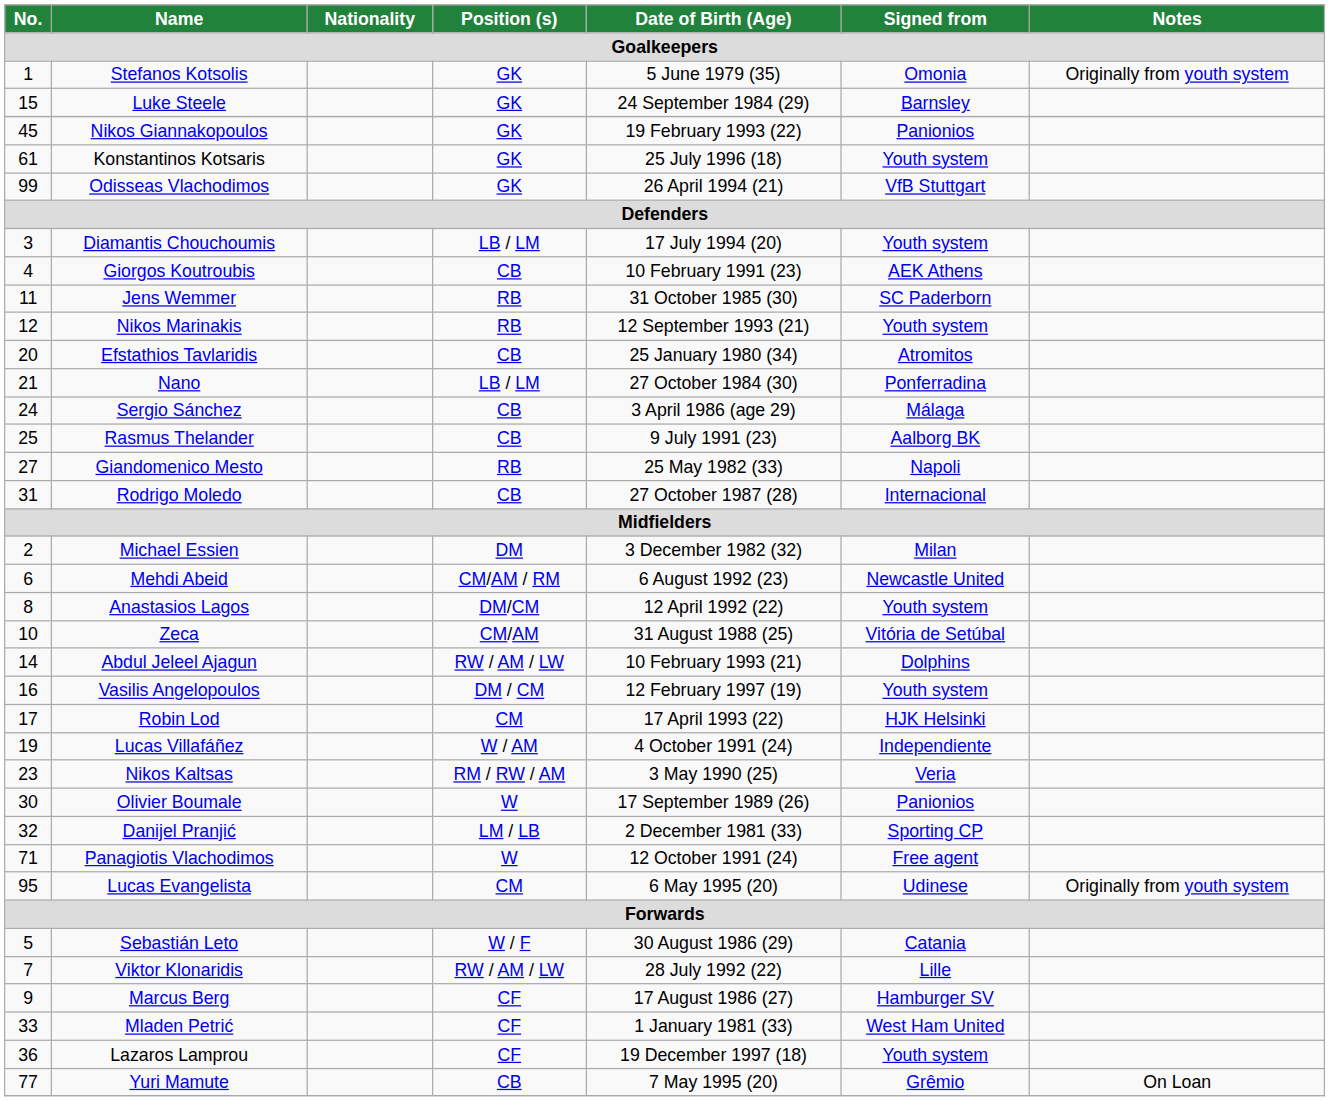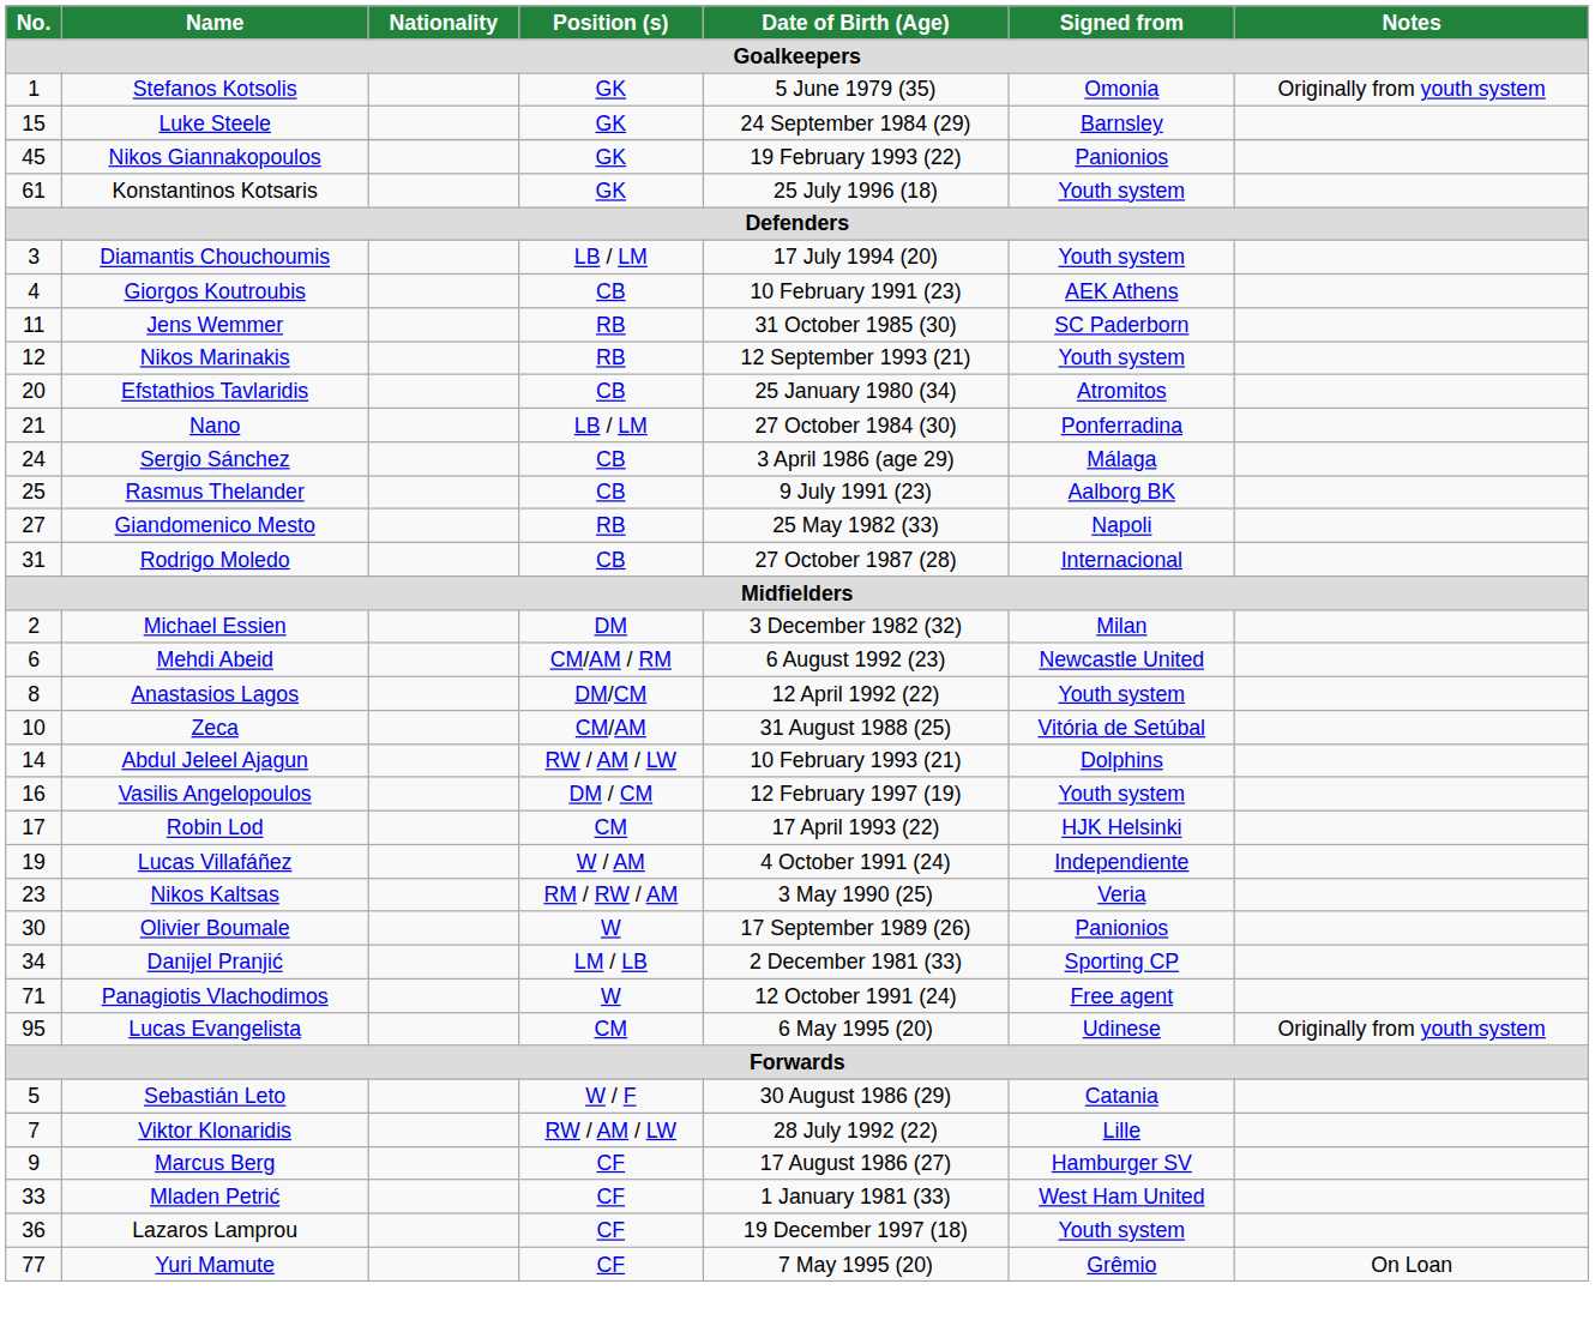 <table class="wikitable" style="text-align:center; font-size:90%; width:85%;">
 <tr>
 <th style="background:#21823b; color:white; text-align:center;">No.</th>
 <th style="background:#21823b; color:white; text-align:center;">Name</th>
 <th style="background:#21823b; color:white; text-align:center;">Nationality</th>
 <th style="background:#21823b; color:white; text-align:center;">Position (s)</th>
 <th style="background:#21823b; color:white; text-align:center;">Date of Birth (Age)</th>
 <th style="background:#21823b; color:white; text-align:center;">Signed from</th>
 <th style="background:#21823b; color:white; text-align:center;">Notes</th>
 </tr>
 <tr>
 <th colspan="7" style="background:#dcdcdc; text-align:center;">Goalkeepers</th>
 </tr>
 <tr>
 <td>1</td>
 <td><a href='#'>Stefanos Kotsolis</a></td>
 <td></td>
 <td><a href='#'>GK</a></td>
 <td>5 June 1979 (35)</td>
 <td> <a href='#'>Omonia</a></td>
 <td>Originally from <a href='#'>youth system</a></td>
 </tr>
 <tr>
 <td>15</td>
 <td><a href='#'>Luke Steele</a></td>
 <td></td>
 <td><a href='#'>GK</a></td>
 <td>24 September 1984 (29)</td>
 <td> <a href='#'>Barnsley</a></td>
 <td></td>
 </tr>
 <tr>
 </tr>
 <tr>
 <td>45</td>
 <td><a href='#'>Nikos Giannakopoulos</a></td>
 <td></td>
 <td><a href='#'>GK</a></td>
 <td>19 February 1993 (22)</td>
 <td> <a href='#'>Panionios</a></td>
 <td></td>
 </tr>
 <tr>
 <td>61</td>
 <td>Konstantinos Kotsaris</td>
 <td></td>
 <td><a href='#'>GK</a></td>
 <td>25 July 1996 (18)</td>
 <td><a href='#'>Youth system</a></td>
-<td></td>
-</tr>
-<tr>
-<td>99</td>
-<td><a href='#'>Odisseas Vlachodimos</a></td>
-<td></td>
-<td><a href='#'>GK</a></td>
-<td>26 April 1994 (21)</td>
-<td> <a href='#'>VfB Stuttgart</a></td>
 <td></td>
 </tr>
 <tr>
 <th colspan="7" style="background:#dcdcdc; text-align:center;">Defenders</th>
 </tr>
 <tr>
 <td>3</td>
 <td><a href='#'>Diamantis Chouchoumis</a></td>
 <td></td>
 <td><a href='#'>LB</a> / <a href='#'>LM</a></td>
 <td>17 July 1994 (20)</td>
 <td><a href='#'>Youth system</a></td>
 <td></td>
 </tr>
 <tr>
 <td>4</td>
 <td><a href='#'>Giorgos Koutroubis</a></td>
 <td></td>
 <td><a href='#'>CB</a></td>
 <td>10 February 1991 (23)</td>
 <td> <a href='#'>AEK Athens</a></td>
 <td></td>
 </tr>
 <tr>
 <td>11</td>
 <td><a href='#'>Jens Wemmer</a></td>
 <td></td>
 <td><a href='#'>RB</a></td>
 <td>31 October 1985 (30)</td>
 <td> <a href='#'>SC Paderborn</a></td>
 </tr>
 <tr>
 <td>12</td>
 <td><a href='#'>Nikos Marinakis</a></td>
 <td></td>
 <td><a href='#'>RB</a></td>
 <td>12 September 1993 (21)</td>
 <td><a href='#'>Youth system</a></td>
 <td></td>
 </tr>
 <tr>
 <td>20</td>
 <td><a href='#'>Efstathios Tavlaridis</a></td>
 <td></td>
 <td><a href='#'>CB</a></td>
 <td>25 January 1980 (34)</td>
 <td> <a href='#'>Atromitos</a></td>
 <td></td>
 </tr>
 <tr>
 <td>21</td>
 <td><a href='#'>Nano</a></td>
 <td></td>
 <td><a href='#'>LB</a> / <a href='#'>LM</a></td>
 <td>27 October 1984 (30)</td>
 <td> <a href='#'>Ponferradina</a></td>
 <td></td>
 </tr>
 <tr>
 <td>24</td>
 <td><a href='#'>Sergio Sánchez</a></td>
 <td></td>
 <td><a href='#'>CB</a></td>
 <td>3 April 1986 (age 29)</td>
 <td> <a href='#'>Málaga</a></td>
 <td></td>
 </tr>
 <tr>
 <td>25</td>
 <td><a href='#'>Rasmus Thelander</a></td>
 <td></td>
 <td><a href='#'>CB</a></td>
 <td>9 July 1991 (23)</td>
 <td> <a href='#'>Aalborg BK</a></td>
 <td></td>
 </tr>
 <tr>
 <td>27</td>
 <td><a href='#'>Giandomenico Mesto</a></td>
 <td></td>
 <td><a href='#'>RB</a></td>
 <td>25 May 1982 (33)</td>
 <td> <a href='#'>Napoli</a></td>
 <td></td>
 </tr>
 <tr>
 <td>31</td>
 <td><a href='#'>Rodrigo Moledo</a></td>
 <td></td>
 <td><a href='#'>CB</a></td>
 <td>27 October 1987 (28)</td>
 <td> <a href='#'>Internacional</a></td>
 <td></td>
 </tr>
 <tr>
 <th colspan="7" style="background:#dcdcdc; text-align:center;">Midfielders</th>
 </tr>
 <tr>
 <td>2</td>
 <td><a href='#'>Michael Essien</a></td>
 <td></td>
 <td><a href='#'>DM</a></td>
 <td>3 December 1982 (32)</td>
 <td> <a href='#'>Milan</a></td>
 <td></td>
 </tr>
 <tr>
 <td>6</td>
 <td><a href='#'>Mehdi Abeid</a></td>
 <td></td>
 <td><a href='#'>CM</a>/<a href='#'>AM</a> / <a href='#'>RM</a></td>
 <td>6 August 1992 (23)</td>
 <td> <a href='#'>Newcastle United</a></td>
 <td></td>
 </tr>
 <tr>
 <td>8</td>
 <td><a href='#'>Anastasios Lagos</a></td>
 <td></td>
 <td><a href='#'>DM</a>/<a href='#'>CM</a></td>
 <td>12 April 1992 (22)</td>
 <td><a href='#'>Youth system</a></td>
 <td></td>
 </tr>
 <tr>
 <td>10</td>
 <td><a href='#'>Zeca</a></td>
 <td></td>
 <td><a href='#'>CM</a>/<a href='#'>AM</a></td>
 <td>31 August 1988 (25)</td>
 <td> <a href='#'>Vitória de Setúbal</a></td>
 <td></td>
 </tr>
 <tr>
 <td>14</td>
 <td><a href='#'>Abdul Jeleel Ajagun</a></td>
 <td></td>
 <td><a href='#'>RW</a> / <a href='#'>AM</a> / <a href='#'>LW</a></td>
 <td>10 February 1993 (21)</td>
 <td> <a href='#'>Dolphins</a></td>
 <td></td>
 </tr>
 <tr>
 <td>16</td>
 <td><a href='#'>Vasilis Angelopoulos</a></td>
 <td></td>
 <td><a href='#'>DM</a> / <a href='#'>CM</a></td>
 <td>12 February 1997 (19)</td>
 <td><a href='#'>Youth system</a></td>
 <td></td>
 </tr>
 <tr>
 <td>17</td>
 <td><a href='#'>Robin Lod</a></td>
 <td></td>
 <td><a href='#'>CM</a></td>
 <td>17 April 1993 (22)</td>
 <td> <a href='#'>HJK Helsinki</a></td>
 <td></td>
 </tr>
 <tr>
 <td>19</td>
 <td><a href='#'>Lucas Villafáñez</a></td>
 <td></td>
 <td><a href='#'>W</a> / <a href='#'>AM</a></td>
 <td>4 October 1991 (24)</td>
 <td> <a href='#'>Independiente</a></td>
 <td></td>
 </tr>
 <tr>
 <td>23</td>
 <td><a href='#'>Nikos Kaltsas</a></td>
 <td></td>
 <td><a href='#'>RM</a> / <a href='#'>RW</a> / <a href='#'>AM</a></td>
 <td>3 May 1990 (25)</td>
 <td> <a href='#'>Veria</a></td>
 <td></td>
 </tr>
 <tr>
 <td>30</td>
 <td><a href='#'>Olivier Boumale</a></td>
 <td></td>
 <td><a href='#'>W</a></td>
 <td>17 September 1989 (26)</td>
 <td> <a href='#'>Panionios</a></td>
 <td></td>
 </tr>
 <tr>
-<td>32</td>
+<td>34</td>
 <td><a href='#'>Danijel Pranjić</a></td>
 <td></td>
 <td><a href='#'>LM</a> / <a href='#'>LB</a></td>
 <td>2 December 1981 (33)</td>
 <td> <a href='#'>Sporting CP</a></td>
 <td></td>
 </tr>
 <tr>
 <td>71</td>
 <td><a href='#'>Panagiotis Vlachodimos</a></td>
 <td></td>
 <td><a href='#'>W</a></td>
 <td>12 October 1991 (24)</td>
 <td><a href='#'>Free agent</a></td>
 <td></td>
 </tr>
 <tr>
 <td>95</td>
 <td><a href='#'>Lucas Evangelista</a></td>
 <td></td>
 <td><a href='#'>CM</a></td>
 <td>6 May 1995 (20)</td>
 <td> <a href='#'>Udinese</a></td>
 <td>Originally from <a href='#'>youth system</a></td>
 </tr>
 <tr>
 <th colspan="7" style="background:#dcdcdc; text-align:center;">Forwards</th>
 </tr>
 <tr>
 <td>5</td>
 <td><a href='#'>Sebastián Leto</a></td>
 <td></td>
 <td><a href='#'>W</a> / <a href='#'>F</a></td>
 <td>30 August 1986 (29)</td>
 <td> <a href='#'>Catania</a></td>
 <td></td>
 </tr>
 <tr>
 <td>7</td>
 <td><a href='#'>Viktor Klonaridis</a></td>
 <td></td>
 <td><a href='#'>RW</a> / <a href='#'>AM</a> / <a href='#'>LW</a></td>
 <td>28 July 1992 (22)</td>
 <td> <a href='#'>Lille</a></td>
 <td></td>
 </tr>
 <tr>
 <td>9</td>
 <td><a href='#'>Marcus Berg</a></td>
 <td></td>
 <td><a href='#'>CF</a></td>
 <td>17 August 1986 (27)</td>
 <td> <a href='#'>Hamburger SV</a></td>
 <td></td>
 </tr>
 <tr>
 <td>33</td>
 <td><a href='#'>Mladen Petrić</a></td>
 <td></td>
 <td><a href='#'>CF</a></td>
 <td>1 January 1981 (33)</td>
 <td> <a href='#'>West Ham United</a></td>
 <td></td>
 </tr>
 <tr>
 <td>36</td>
 <td>Lazaros Lamprou</td>
 <td></td>
 <td><a href='#'>CF</a></td>
 <td>19 December 1997 (18)</td>
 <td><a href='#'>Youth system</a></td>
 <td></td>
 </tr>
 <tr>
 <td>77</td>
 <td><a href='#'>Yuri Mamute</a></td>
 <td></td>
-<td><a href='#'>CB</a></td>
+<td><a href='#'>CF</a></td>
 <td>7 May 1995 (20)</td>
 <td> <a href='#'>Grêmio</a></td>
 <td>On Loan</td>
 </tr>
 <tr>
 </tr>
 </table>
